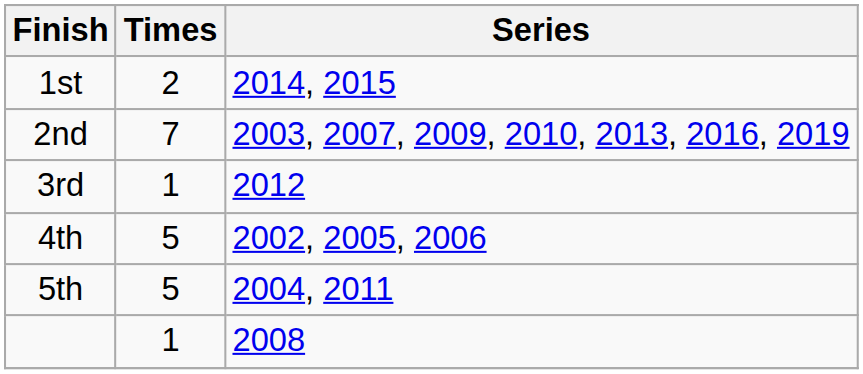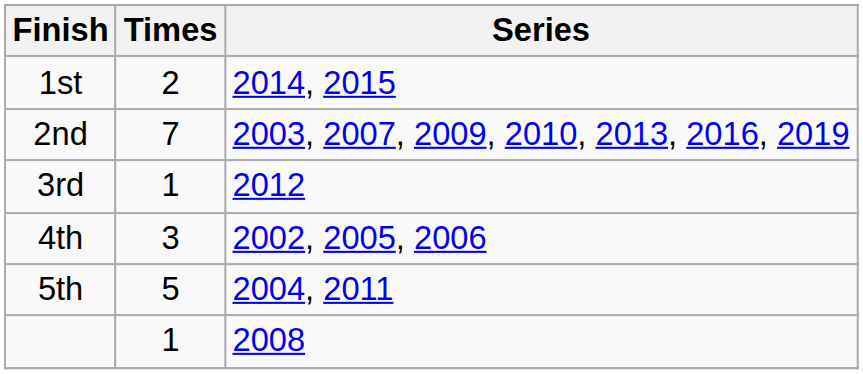 <table class="wikitable sortable" style="text-align: center;">
 <tr>
 </tr>
 <tr>
 <th>Finish</th>
 <th>Times</th>
 <th>Series</th>
 </tr>
 <tr>
 <td>1st</td>
 <td>2</td>
 <td align=left><a href='#'>2014</a>, <a href='#'>2015</a></td>
 </tr>
 <tr>
 <td>2nd</td>
 <td>7</td>
 <td align=left><a href='#'>2003</a>, <a href='#'>2007</a>, <a href='#'>2009</a>, <a href='#'>2010</a>, <a href='#'>2013</a>, <a href='#'>2016</a>, <a href='#'>2019</a></td>
 </tr>
 <tr>
 <td>3rd</td>
 <td>1</td>
 <td align=left><a href='#'>2012</a></td>
 </tr>
 <tr>
 <td>4th</td>
-<td>5</td>
+<td>3</td>
 <td align=left><a href='#'>2002</a>, <a href='#'>2005</a>, <a href='#'>2006</a></td>
 </tr>
 <tr>
 <td>5th</td>
 <td>5</td>
 <td align=left><a href='#'>2004</a>, <a href='#'>2011</a></td>
 </tr>
 <tr>
 <td></td>
 <td>1</td>
 <td align=left><a href='#'>2008</a></td>
 </tr>
 <tr>
 </tr>
 </table>
